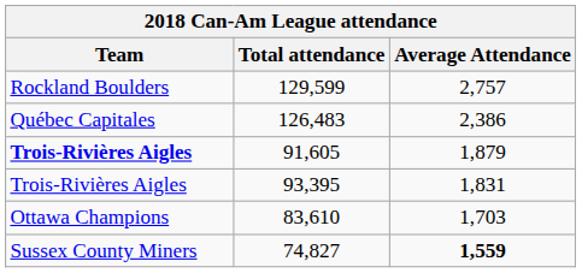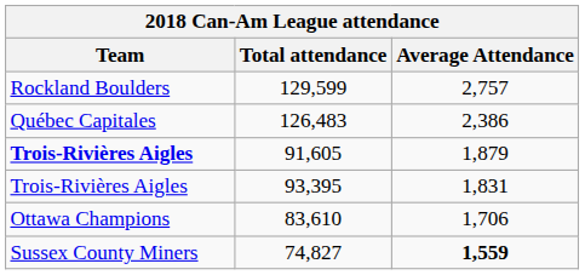 <table class="wikitable">
 <tr>
 <th colspan="7">2018 Can-Am League attendance</th>
 </tr>
 <tr>
 <th width="40%">Team</th>
 <th>Total attendance</th>
 <th>Average Attendance</th>
 </tr>
 <tr align=center>
 <td align=left><a href='#'>Rockland Boulders</a></td>
 <td>129,599</td>
 <td>2,757</td>
 </tr>
 <tr align=center>
 <td align=left><a href='#'>Québec Capitales</a></td>
 <td>126,483</td>
 <td>2,386</td>
 </tr>
 <tr align=center>
 <td align=left><strong><a href='#'>Trois-Rivières Aigles</a></strong></td>
 <td>91,605</td>
 <td>1,879</td>
 </tr>
 <tr align=center>
 <td align=left><a href='#'>Trois-Rivières Aigles</a></td>
 <td>93,395</td>
 <td>1,831</td>
 </tr>
 <tr align=center>
 <td align=left><a href='#'>Ottawa Champions</a></td>
 <td>83,610</td>
-<td>1,703</td>
+<td>1,706</td>
 </tr>
 <tr align=center>
 <td align=left><a href='#'>Sussex County Miners</a></td>
 <td>74,827</td>
 <td><strong>1,559</strong></td>
 </tr>
 </table>
